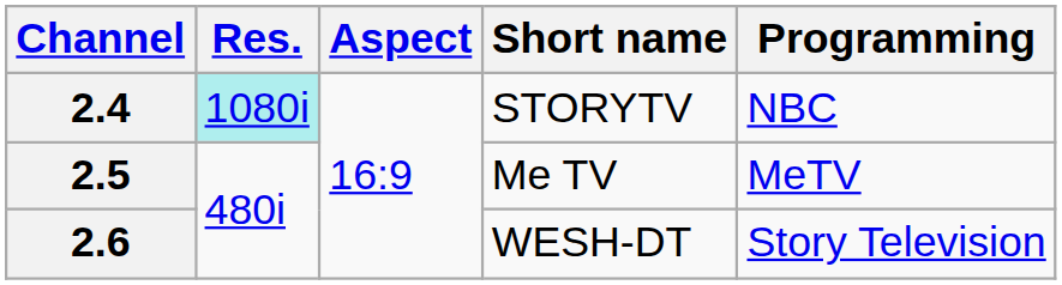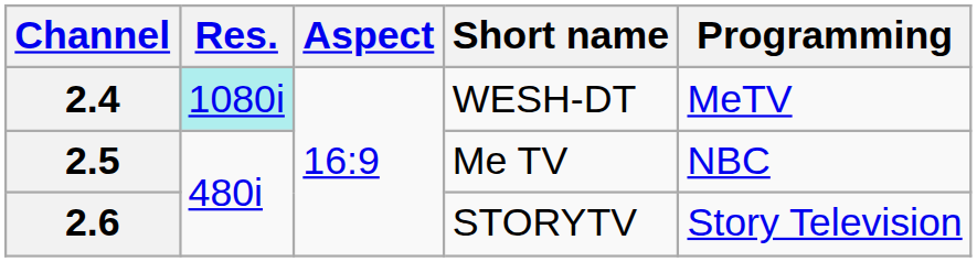 <table class="wikitable">
 <tr>
 <th scope = "col"><a href='#'>Channel</a></th>
 <th scope = "col"><a href='#'>Res.</a></th>
 <th scope = "col"><a href='#'>Aspect</a></th>
 <th scope = "col">Short name</th>
 <th scope = "col">Programming</th>
 </tr>
 <tr>
 <th scope = "row">2.4</th>
 <td style="background: paleturquoise;"><a href='#'>1080i</a></td>
 <td rowspan=3><a href='#'>16:9</a></td>
-<td>STORYTV</td>
-<td><a href='#'>NBC</a></td>
+<td>WESH-DT</td>
+<td><a href='#'>MeTV</a></td>
 </tr>
 <tr>
 <th scope = "row">2.5</th>
 <td rowspan=2><a href='#'>480i</a></td>
 <td>Me TV</td>
-<td><a href='#'>MeTV</a></td>
+<td><a href='#'>NBC</a></td>
 </tr>
 <tr>
 <th scope = "row">2.6</th>
-<td>WESH-DT</td>
+<td>STORYTV</td>
 <td><a href='#'>Story Television</a></td>
 </tr>
 </table>
